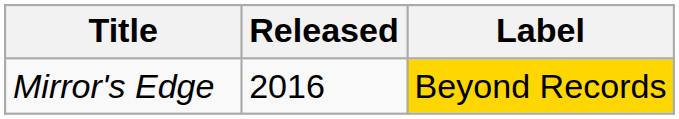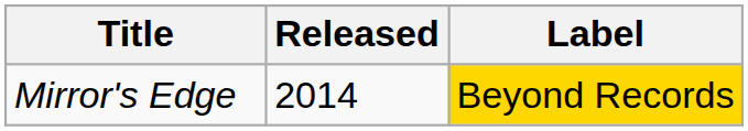 <table class="wikitable" style="margin-bottom: 10px;">
 <tr>
 <th>Title</th>
 <th>Released</th>
 <th>Label</th>
 </tr>
 <tr>
 <td><em>Mirror's Edge </em> </td>
-<td>2016</td>
+<td>2014</td>
 <td style="background: gold;">Beyond Records</td>
 </tr>
 </table>
